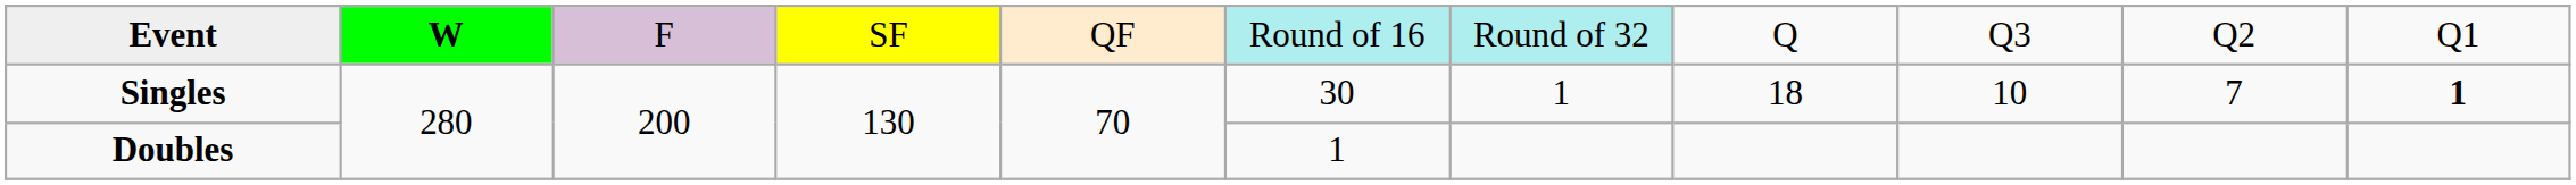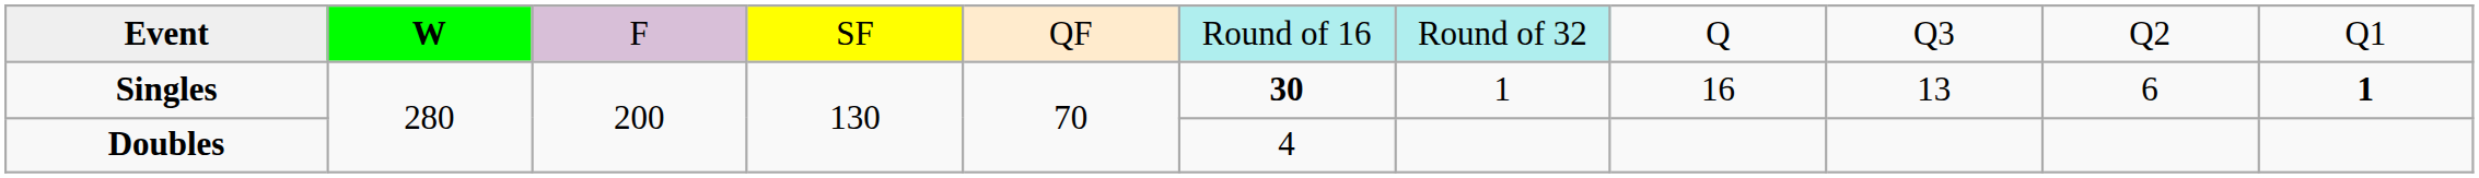 <table class="wikitable" style="font-size:90%; text-align:center;">
 <tr>
 <td style="width:130px; background:#efefef;"><strong>Event</strong></td>
 <td style="width:80px; background:lime;"><strong>W</strong></td>
 <td style="width:85px; background:thistle;">F</td>
 <td style="width:85px; background:#ffff00;">SF</td>
 <td style="width:85px; background:#ffebcd;">QF</td>
 <td style="width:85px; background:#afeeee;">Round of 16</td>
 <td style="width:85px; background:#afeeee;">Round of 32</td>
 <td style="width:85px;">Q</td>
 <td style="width:85px;">Q3</td>
 <td style="width:85px;">Q2</td>
 <td style="width:85px;">Q1</td>
 </tr>
 <tr>
 <th style="background:#f8f8f8;">Singles</th>
 <td rowspan=2>280</td>
 <td rowspan=2>200</td>
 <td rowspan=2>130</td>
 <td rowspan=2>70</td>
-<td>30</td>
+<td><strong>30</strong></td>
 <td>1</td>
-<td>18</td>
-<td>10</td>
-<td>7</td>
+<td>16</td>
+<td>13</td>
+<td>6</td>
 <td><strong>1</strong></td>
 </tr>
 <tr>
 <th style="background:#f8f8f8;">Doubles</th>
-<td>1</td>
+<td>4</td>
 <td></td>
 <td></td>
 <td></td>
 <td></td>
 <td></td>
 </tr>
 </table>
